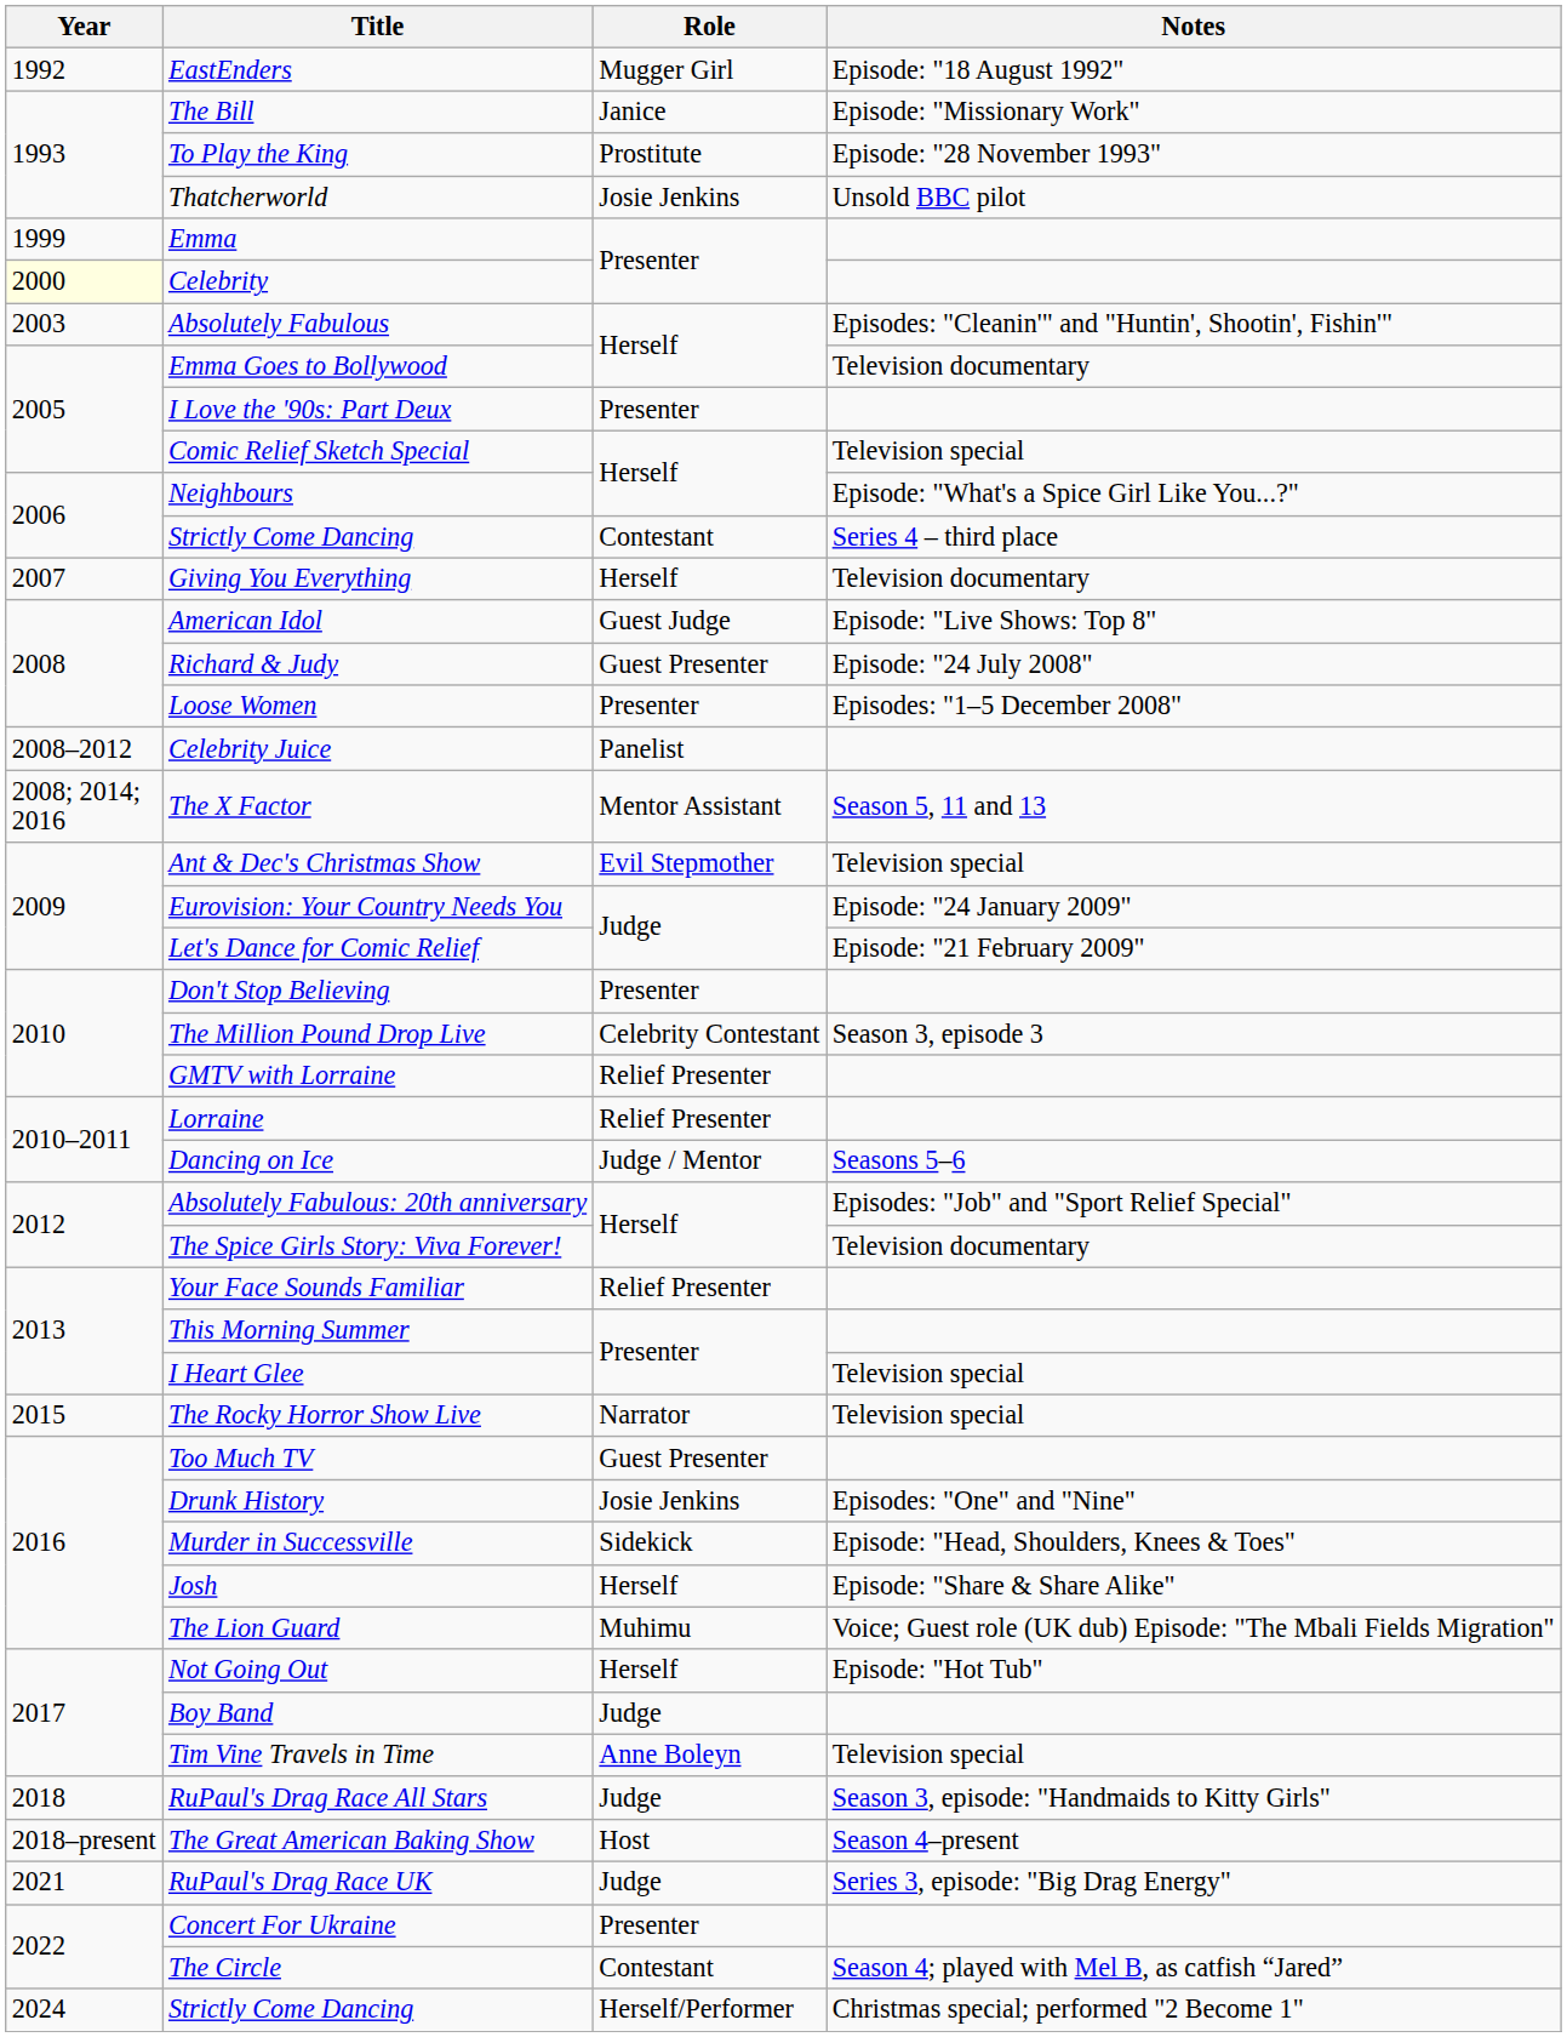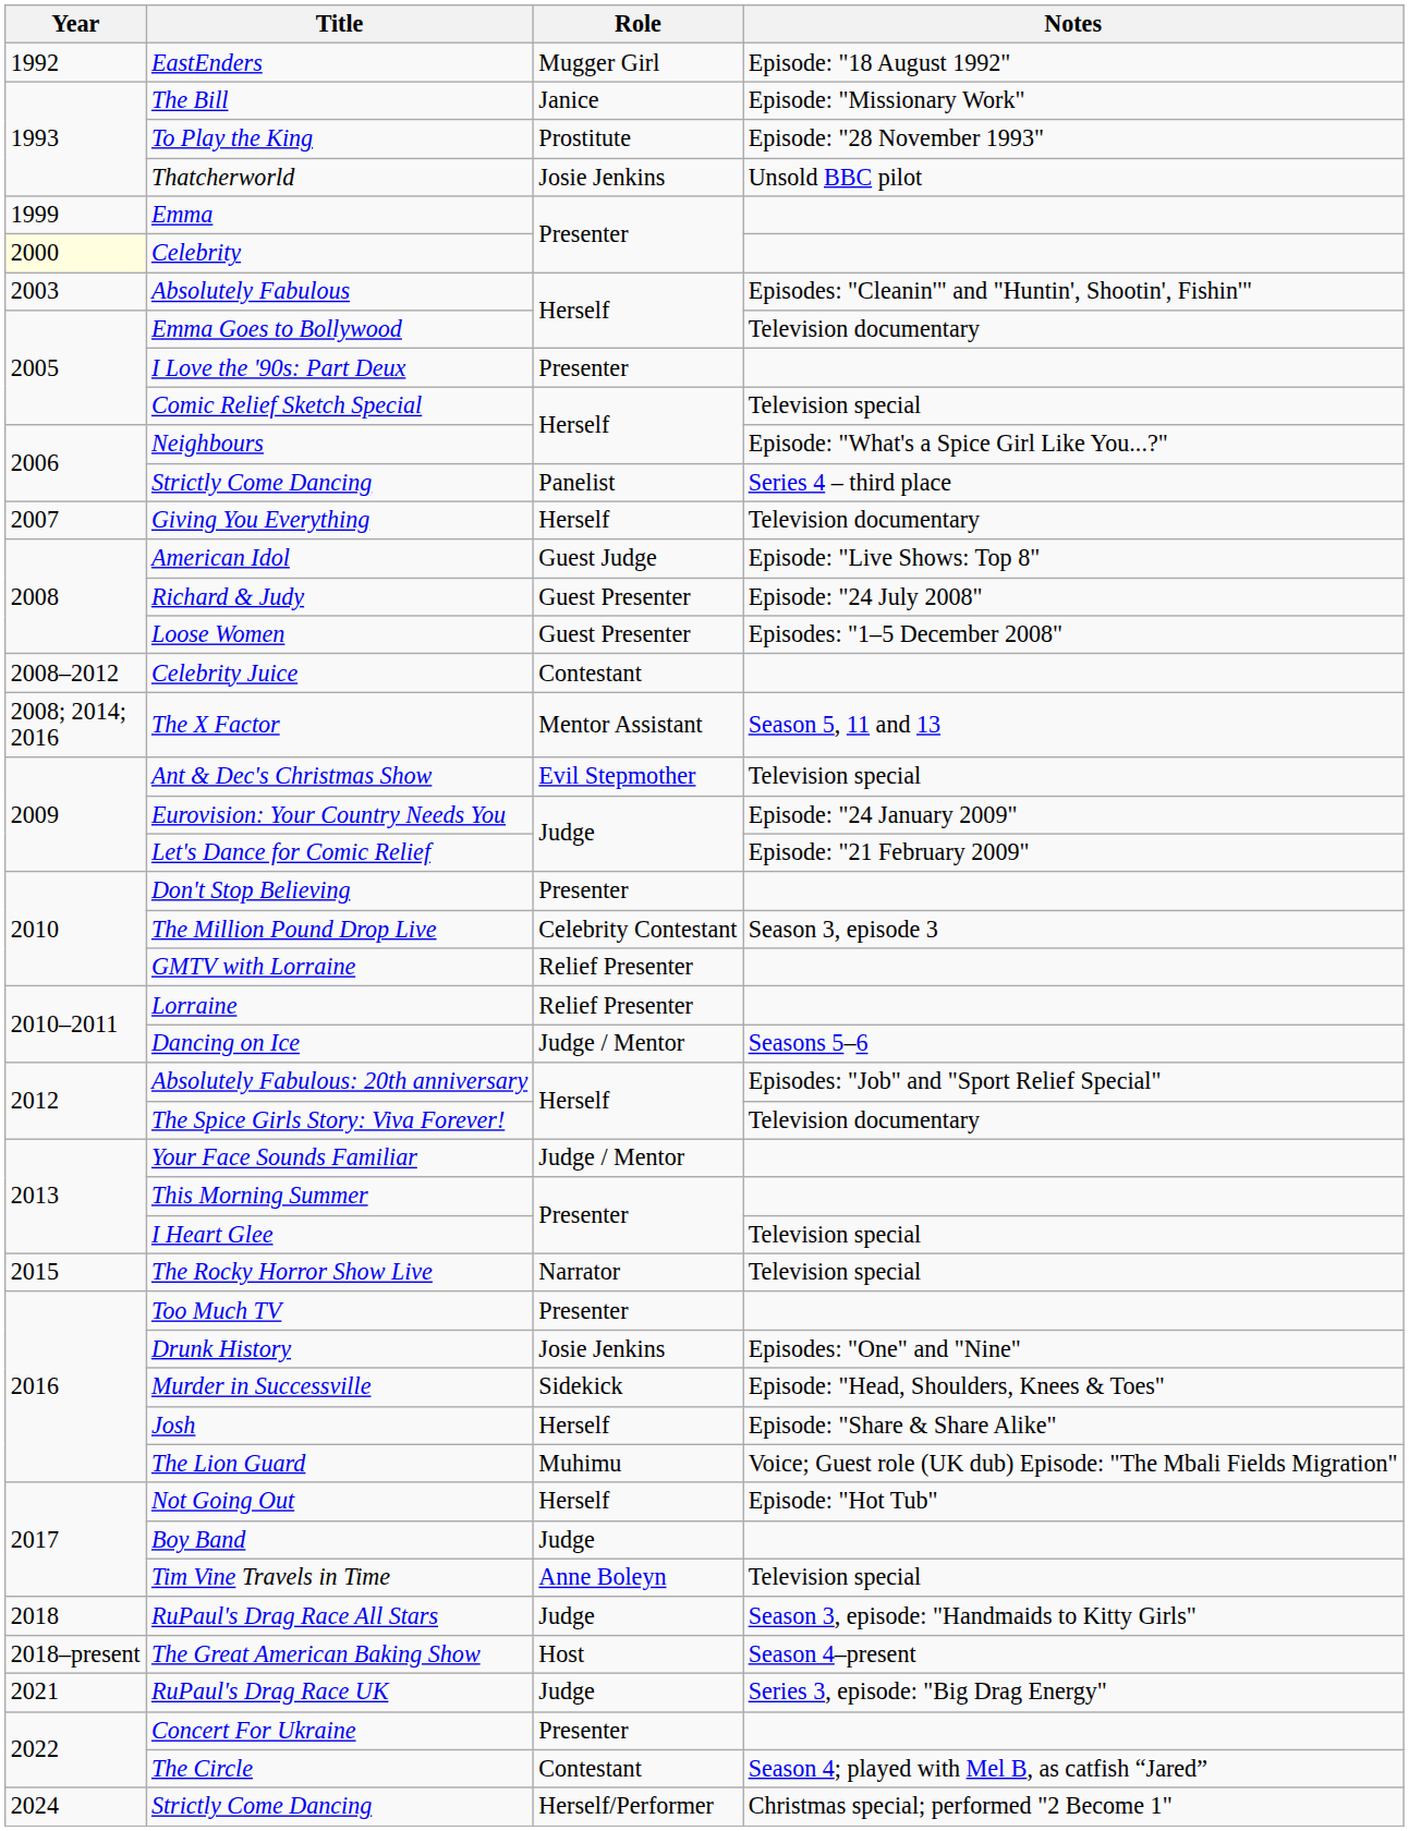 <table class="wikitable sortable">
 <tr>
 <th>Year</th>
 <th>Title</th>
 <th>Role</th>
 <th class="unsortable">Notes</th>
 </tr>
 <tr>
 <td>1992</td>
 <td><em><a href='#'>EastEnders</a></em></td>
 <td>Mugger Girl</td>
 <td>Episode: "18 August 1992"</td>
 </tr>
 <tr>
 <td rowspan="3">1993</td>
 <td><em><a href='#'>The Bill</a></em></td>
 <td>Janice</td>
 <td>Episode: "Missionary Work"</td>
 </tr>
 <tr>
 <td><em><a href='#'>To Play the King</a></em></td>
 <td>Prostitute</td>
 <td>Episode: "28 November 1993"</td>
 </tr>
 <tr>
 <td><em>Thatcherworld</em></td>
 <td>Josie Jenkins</td>
 <td>Unsold <a href='#'>BBC</a> pilot</td>
 </tr>
 <tr>
 <td>1999</td>
 <td><em><a href='#'>Emma</a></em></td>
 <td rowspan="2">Presenter</td>
 <td></td>
 </tr>
 <tr>
 <td style="background: lightyellow;">2000</td>
 <td><em><a href='#'>Celebrity</a></em></td>
 <td></td>
 </tr>
 <tr>
 <td>2003</td>
 <td><em><a href='#'>Absolutely Fabulous</a></em></td>
 <td rowspan="2">Herself</td>
 <td>Episodes: "Cleanin'" and "Huntin', Shootin', Fishin'"</td>
 </tr>
 <tr>
 <td rowspan="3">2005</td>
 <td><em><a href='#'>Emma Goes to Bollywood</a></em></td>
 <td>Television documentary</td>
 </tr>
 <tr>
 <td><em><a href='#'>I Love the '90s: Part Deux</a></em></td>
 <td>Presenter</td>
 <td></td>
 </tr>
 <tr>
 <td><em><a href='#'>Comic Relief Sketch Special</a></em></td>
 <td rowspan="2">Herself</td>
 <td>Television special</td>
 </tr>
 <tr>
 <td rowspan="2">2006</td>
 <td><em><a href='#'>Neighbours</a></em></td>
 <td>Episode: "What's a Spice Girl Like You...?"</td>
 </tr>
 <tr>
 <td><em><a href='#'>Strictly Come Dancing</a></em></td>
-<td>Contestant</td>
+<td>Panelist</td>
 <td><a href='#'>Series 4</a> – third place</td>
 </tr>
 <tr>
 <td>2007</td>
 <td><em><a href='#'>Giving You Everything</a></em></td>
 <td>Herself</td>
 <td>Television documentary</td>
 </tr>
 <tr>
 <td rowspan="3">2008</td>
 <td><em><a href='#'>American Idol</a></em></td>
 <td>Guest Judge</td>
 <td>Episode: "Live Shows: Top 8"</td>
 </tr>
 <tr>
 <td><em><a href='#'>Richard & Judy</a></em></td>
 <td>Guest Presenter</td>
 <td>Episode: "24 July 2008"</td>
 </tr>
 <tr>
 <td><em><a href='#'>Loose Women</a></em></td>
-<td>Presenter</td>
+<td>Guest Presenter</td>
 <td>Episodes: "1–5 December 2008"</td>
 </tr>
 <tr>
 <td>2008–2012</td>
 <td><em><a href='#'>Celebrity Juice</a></em></td>
-<td>Panelist</td>
+<td>Contestant</td>
 <td></td>
 </tr>
 <tr>
 <td>2008; 2014;<br>2016</td>
 <td><em><a href='#'>The X Factor</a></em></td>
 <td>Mentor Assistant</td>
 <td><a href='#'>Season 5</a>, <a href='#'>11</a> and <a href='#'>13</a></td>
 </tr>
 <tr>
 <td rowspan="3">2009</td>
 <td><em><a href='#'>Ant & Dec's Christmas Show</a></em></td>
 <td><a href='#'>Evil Stepmother</a></td>
 <td>Television special</td>
 </tr>
 <tr>
 <td><em><a href='#'>Eurovision: Your Country Needs You</a></em></td>
 <td rowspan="2">Judge</td>
 <td>Episode: "24 January 2009"</td>
 </tr>
 <tr>
 <td><em><a href='#'>Let's Dance for Comic Relief</a></em></td>
 <td>Episode: "21 February 2009"</td>
 </tr>
 <tr>
 <td rowspan="3">2010</td>
 <td><em><a href='#'>Don't Stop Believing</a></em></td>
 <td>Presenter</td>
 <td></td>
 </tr>
 <tr>
 <td><em><a href='#'>The Million Pound Drop Live</a></em></td>
 <td>Celebrity Contestant</td>
 <td>Season 3, episode 3</td>
 </tr>
 <tr>
 <td><em><a href='#'>GMTV with Lorraine</a></em></td>
 <td>Relief Presenter</td>
 <td></td>
 </tr>
 <tr>
 <td rowspan="2">2010–2011</td>
 <td><em><a href='#'>Lorraine</a></em></td>
 <td>Relief Presenter</td>
 <td></td>
 </tr>
 <tr>
 <td><em><a href='#'>Dancing on Ice</a></em></td>
 <td>Judge / Mentor</td>
 <td><a href='#'>Seasons 5</a>–<a href='#'>6</a></td>
 </tr>
 <tr>
 <td rowspan="2">2012</td>
 <td><em><a href='#'>Absolutely Fabulous: 20th anniversary</a></em></td>
 <td rowspan="2">Herself</td>
 <td>Episodes: "Job" and "Sport Relief Special"</td>
 </tr>
 <tr>
 <td><em><a href='#'>The Spice Girls Story: Viva Forever!</a></em></td>
 <td>Television documentary</td>
 </tr>
 <tr>
 <td rowspan="3">2013</td>
 <td><em><a href='#'>Your Face Sounds Familiar</a></em></td>
-<td>Relief Presenter</td>
+<td>Judge / Mentor</td>
 <td></td>
 </tr>
 <tr>
 <td><em><a href='#'>This Morning Summer</a></em></td>
 <td rowspan="2">Presenter</td>
 <td></td>
 </tr>
 <tr>
 <td><em><a href='#'>I Heart Glee</a></em></td>
 <td>Television special</td>
 </tr>
 <tr>
 <td>2015</td>
 <td><em><a href='#'>The Rocky Horror Show Live</a></em></td>
 <td>Narrator</td>
 <td>Television special</td>
 </tr>
 <tr>
 <td rowspan="5">2016</td>
 <td><em><a href='#'>Too Much TV</a></em></td>
-<td>Guest Presenter</td>
+<td>Presenter</td>
 <td></td>
 </tr>
 <tr>
 <td><em><a href='#'>Drunk History</a></em></td>
 <td>Josie Jenkins</td>
 <td>Episodes: "One" and "Nine"</td>
 </tr>
 <tr>
 <td><em><a href='#'>Murder in Successville</a></em></td>
 <td>Sidekick</td>
 <td>Episode: "Head, Shoulders, Knees & Toes"</td>
 </tr>
 <tr>
 <td><em><a href='#'>Josh</a></em></td>
 <td>Herself</td>
 <td>Episode: "Share & Share Alike"</td>
 </tr>
 <tr>
 <td><em><a href='#'>The Lion Guard</a></em></td>
 <td>Muhimu</td>
 <td>Voice; Guest role (UK dub) Episode: "The Mbali Fields Migration"</td>
 </tr>
 <tr>
 <td rowspan="3">2017</td>
 <td><em><a href='#'>Not Going Out</a></em></td>
 <td>Herself</td>
 <td>Episode: "Hot Tub"</td>
 </tr>
 <tr>
 <td><em><a href='#'>Boy Band</a></em></td>
 <td>Judge</td>
 <td></td>
 </tr>
 <tr>
 <td><em><a href='#'>Tim Vine</a> Travels in Time</em></td>
 <td><a href='#'>Anne Boleyn</a></td>
 <td>Television special</td>
 </tr>
 <tr>
 <td>2018</td>
 <td><em><a href='#'>RuPaul's Drag Race All Stars</a></em></td>
 <td>Judge</td>
 <td><a href='#'>Season 3</a>, episode: "Handmaids to Kitty Girls"</td>
 </tr>
 <tr>
 <td>2018–present</td>
 <td><em><a href='#'>The Great American Baking Show</a></em></td>
 <td>Host</td>
 <td><a href='#'>Season 4</a>–present</td>
 </tr>
 <tr>
 <td>2021</td>
 <td><em><a href='#'>RuPaul's Drag Race UK</a></em></td>
 <td>Judge</td>
 <td><a href='#'>Series 3</a>, episode: "Big Drag Energy"</td>
 </tr>
 <tr>
 <td rowspan="2">2022</td>
 <td><em><a href='#'>Concert For Ukraine</a></em></td>
 <td>Presenter</td>
 <td></td>
 </tr>
 <tr>
 <td><em><a href='#'>The Circle</a></em></td>
 <td>Contestant</td>
 <td><a href='#'>Season 4</a>; played with <a href='#'>Mel B</a>, as catfish “Jared”</td>
 </tr>
 <tr>
 <td>2024</td>
 <td><em><a href='#'>Strictly Come Dancing</a></em></td>
 <td>Herself/Performer</td>
 <td>Christmas special; performed "2 Become 1"</td>
 </tr>
 <tr>
 </tr>
 </table>
